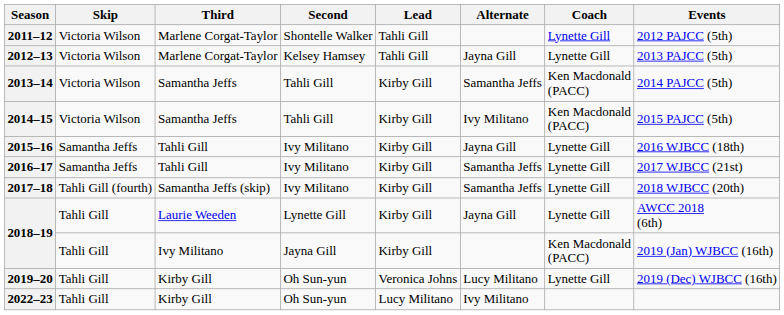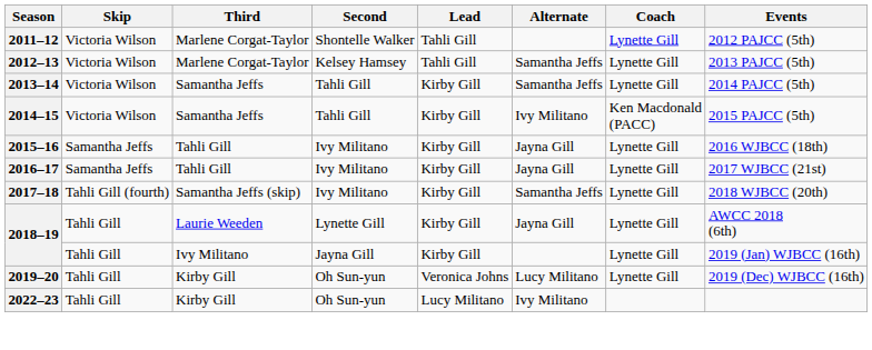 <table class="wikitable">
 <tr>
 <th scope="col">Season</th>
 <th scope="col">Skip</th>
 <th scope="col">Third</th>
 <th scope="col">Second</th>
 <th scope="col">Lead</th>
 <th scope="col">Alternate</th>
 <th scope="col">Coach</th>
 <th scope="col">Events</th>
 </tr>
 <tr>
 <th scope="row">2011–12</th>
 <td>Victoria Wilson</td>
 <td>Marlene Corgat-Taylor</td>
 <td>Shontelle Walker</td>
 <td>Tahli Gill</td>
 <td></td>
 <td><a href='#'>Lynette Gill</a></td>
 <td><a href='#'>2012 PAJCC</a> (5th)</td>
 </tr>
 <tr>
 <th scope="row">2012–13</th>
 <td>Victoria Wilson</td>
 <td>Marlene Corgat-Taylor</td>
 <td>Kelsey Hamsey</td>
 <td>Tahli Gill</td>
-<td>Jayna Gill</td>
+<td>Samantha Jeffs</td>
 <td>Lynette Gill</td>
 <td><a href='#'>2013 PAJCC</a> (5th)</td>
 </tr>
 <tr>
 <th scope="row">2013–14</th>
 <td>Victoria Wilson</td>
 <td>Samantha Jeffs</td>
 <td>Tahli Gill</td>
 <td>Kirby Gill</td>
 <td>Samantha Jeffs</td>
-<td>Ken Macdonald<br>(PACC)</td>
+<td>Lynette Gill</td>
 <td><a href='#'>2014 PAJCC</a> (5th)</td>
 </tr>
 <tr>
 <th scope="row">2014–15</th>
 <td>Victoria Wilson</td>
 <td>Samantha Jeffs</td>
 <td>Tahli Gill</td>
 <td>Kirby Gill</td>
 <td>Ivy Militano</td>
 <td>Ken Macdonald<br>(PACC)</td>
 <td><a href='#'>2015 PAJCC</a> (5th)</td>
 </tr>
 <tr>
 <th scope="row">2015–16</th>
 <td>Samantha Jeffs</td>
 <td>Tahli Gill</td>
 <td>Ivy Militano</td>
 <td>Kirby Gill</td>
 <td>Jayna Gill</td>
 <td>Lynette Gill</td>
 <td><a href='#'>2016 WJBCC</a> (18th)</td>
 </tr>
 <tr>
 <th scope="row">2016–17</th>
 <td>Samantha Jeffs</td>
 <td>Tahli Gill</td>
 <td>Ivy Militano</td>
 <td>Kirby Gill</td>
-<td>Samantha Jeffs</td>
+<td>Jayna Gill</td>
 <td>Lynette Gill</td>
 <td><a href='#'>2017 WJBCC</a> (21st)</td>
 </tr>
 <tr>
 <th scope="row">2017–18</th>
 <td>Tahli Gill (fourth)</td>
 <td>Samantha Jeffs (skip)</td>
 <td>Ivy Militano</td>
 <td>Kirby Gill</td>
 <td>Samantha Jeffs</td>
 <td>Lynette Gill</td>
 <td><a href='#'>2018 WJBCC</a> (20th)</td>
 </tr>
 <tr>
 <th scope="row" rowspan=2>2018–19</th>
 <td>Tahli Gill</td>
 <td><a href='#'>Laurie Weeden</a></td>
 <td>Lynette Gill</td>
 <td>Kirby Gill</td>
 <td>Jayna Gill</td>
 <td>Lynette Gill</td>
 <td><a href='#'>AWCC 2018</a> <br> (6th)</td>
 </tr>
 <tr>
 <td>Tahli Gill</td>
 <td>Ivy Militano</td>
 <td>Jayna Gill</td>
 <td>Kirby Gill</td>
 <td></td>
-<td>Ken Macdonald<br>(PACC)</td>
+<td>Lynette Gill</td>
 <td><a href='#'>2019 (Jan) WJBCC</a> (16th)</td>
 </tr>
 <tr>
 <th scope="row">2019–20</th>
 <td>Tahli Gill</td>
 <td>Kirby Gill</td>
 <td>Oh Sun-yun</td>
 <td>Veronica Johns</td>
 <td>Lucy Militano</td>
 <td>Lynette Gill</td>
 <td><a href='#'>2019 (Dec) WJBCC</a> (16th)</td>
 </tr>
 <tr>
 <th scope="row">2022–23</th>
 <td>Tahli Gill</td>
 <td>Kirby Gill</td>
 <td>Oh Sun-yun</td>
 <td>Lucy Militano</td>
 <td>Ivy Militano</td>
 <td></td>
 <td></td>
 </tr>
 </table>
